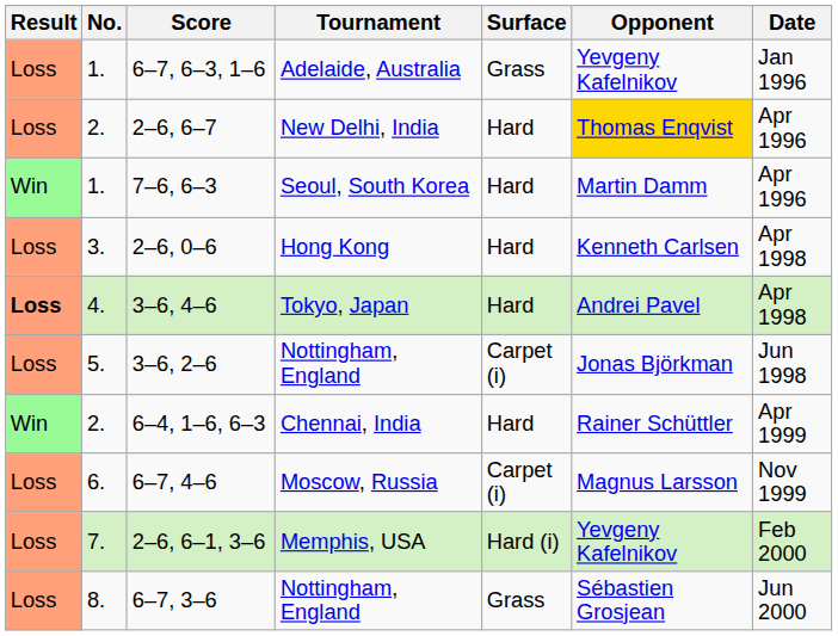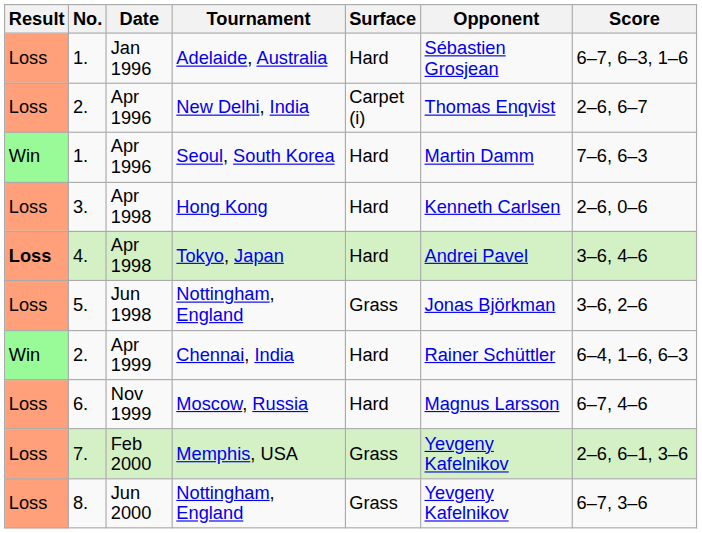 <table class="sortable wikitable">
 <tr>
 <th style="width:40px">Result</th>
 <th style="width:20px">No.</th>
-<th style="width:140px" class="unsortable">Score</th>
+<th style="width:60px">Date</th>
 <th style="width:180px">Tournament</th>
 <th style="width:50px">Surface</th>
 <th style="width:160px">Opponent</th>
-<th style="width:60px">Date</th>
+<th style="width:140px" class="unsortable">Score</th>
 </tr>
 <tr>
 <td style="background:#ffa07a;">Loss</td>
 <td>1.</td>
+<td>Jan 1996</td>
+<td><a href='#'>Adelaide</a>, <a href='#'>Australia</a></td>
+<td>Hard</td>
+<td> <a href='#'>Sébastien Grosjean</a></td>
 <td>6–7, 6–3, 1–6</td>
-<td><a href='#'>Adelaide</a>, <a href='#'>Australia</a></td>
-<td>Grass</td>
-<td> <a href='#'>Yevgeny Kafelnikov</a></td>
-<td>Jan 1996</td>
 </tr>
 <tr>
 <td style="background:#ffa07a;">Loss</td>
 <td>2.</td>
+<td>Apr 1996</td>
+<td><a href='#'>New Delhi</a>, <a href='#'>India</a></td>
+<td>Carpet (i)</td>
+<td> <a href='#'>Thomas Enqvist</a></td>
 <td>2–6, 6–7</td>
-<td><a href='#'>New Delhi</a>, <a href='#'>India</a></td>
-<td>Hard</td>
-<td style="background: gold;"> <a href='#'>Thomas Enqvist</a></td>
-<td>Apr 1996</td>
 </tr>
 <tr>
 <td style="background:#98fb98;">Win</td>
 <td>1.</td>
-<td>7–6, 6–3</td>
+<td>Apr 1996</td>
 <td><a href='#'>Seoul</a>, <a href='#'>South Korea</a></td>
 <td>Hard</td>
 <td> <a href='#'>Martin Damm</a></td>
-<td>Apr 1996</td>
+<td>7–6, 6–3</td>
 </tr>
 <tr>
 <td style="background:#ffa07a;">Loss</td>
 <td>3.</td>
-<td>2–6, 0–6</td>
+<td>Apr 1998</td>
 <td><a href='#'>Hong Kong</a></td>
 <td>Hard</td>
 <td> <a href='#'>Kenneth Carlsen</a></td>
-<td>Apr 1998</td>
+<td>2–6, 0–6</td>
 </tr>
 <tr style="background:#d4f1c5;">
 <td style="background:#ffa07a;"><strong>Loss</strong></td>
 <td>4.</td>
-<td>3–6, 4–6</td>
+<td>Apr 1998</td>
 <td><a href='#'>Tokyo</a>, <a href='#'>Japan</a></td>
 <td>Hard</td>
 <td> <a href='#'>Andrei Pavel</a></td>
-<td>Apr 1998</td>
+<td>3–6, 4–6</td>
 </tr>
 <tr>
 <td style="background:#ffa07a;">Loss</td>
 <td>5.</td>
+<td>Jun 1998</td>
+<td><a href='#'>Nottingham</a>, <a href='#'>England</a></td>
+<td>Grass</td>
+<td> <a href='#'>Jonas Björkman</a></td>
 <td>3–6, 2–6</td>
-<td><a href='#'>Nottingham</a>, <a href='#'>England</a></td>
-<td>Carpet (i)</td>
-<td> <a href='#'>Jonas Björkman</a></td>
-<td>Jun 1998</td>
 </tr>
 <tr>
 <td style="background:#98fb98;">Win</td>
 <td>2.</td>
-<td>6–4, 1–6, 6–3</td>
+<td>Apr 1999</td>
 <td><a href='#'>Chennai</a>, <a href='#'>India</a></td>
 <td>Hard</td>
 <td> <a href='#'>Rainer Schüttler</a></td>
-<td>Apr 1999</td>
+<td>6–4, 1–6, 6–3</td>
 </tr>
 <tr>
 <td style="background:#ffa07a;">Loss</td>
 <td>6.</td>
+<td>Nov 1999</td>
+<td><a href='#'>Moscow</a>, <a href='#'>Russia</a></td>
+<td>Hard</td>
+<td> <a href='#'>Magnus Larsson</a></td>
 <td>6–7, 4–6</td>
-<td><a href='#'>Moscow</a>, <a href='#'>Russia</a></td>
-<td>Carpet (i)</td>
-<td> <a href='#'>Magnus Larsson</a></td>
-<td>Nov 1999</td>
 </tr>
 <tr style="background:#d4f1c5;">
 <td style="background:#ffa07a;">Loss</td>
 <td>7.</td>
+<td>Feb 2000</td>
+<td><a href='#'>Memphis</a>, USA</td>
+<td>Grass</td>
+<td> <a href='#'>Yevgeny Kafelnikov</a></td>
 <td>2–6, 6–1, 3–6</td>
-<td><a href='#'>Memphis</a>, USA</td>
-<td>Hard (i)</td>
-<td> <a href='#'>Yevgeny Kafelnikov</a></td>
-<td>Feb 2000</td>
 </tr>
 <tr>
 <td style="background:#ffa07a;">Loss</td>
 <td>8.</td>
-<td>6–7, 3–6</td>
+<td>Jun 2000</td>
 <td><a href='#'>Nottingham</a>, <a href='#'>England</a></td>
 <td>Grass</td>
-<td> <a href='#'>Sébastien Grosjean</a></td>
-<td>Jun 2000</td>
+<td> <a href='#'>Yevgeny Kafelnikov</a></td>
+<td>6–7, 3–6</td>
 </tr>
 </table>
